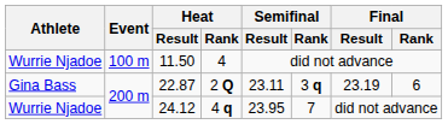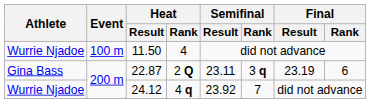 <table class="wikitable" style="font-size:90%; text-align:center">
 <tr>
 <th rowspan=2>Athlete</th>
 <th rowspan=2>Event</th>
 <th colspan=2>Heat</th>
 <th colspan=2>Semifinal</th>
 <th colspan=2>Final</th>
 </tr>
 <tr style="font-size:95%">
 <th>Result</th>
 <th>Rank</th>
 <th>Result</th>
 <th>Rank</th>
 <th>Result</th>
 <th>Rank</th>
 </tr>
 <tr>
 <td align=left><a href='#'>Wurrie Njadoe</a></td>
 <td align=left rowspan=1><a href='#'>100 m</a></td>
 <td>11.50</td>
 <td>4</td>
 <td colspan=4>did not advance</td>
 </tr>
 <tr>
 <td align=left><a href='#'>Gina Bass</a></td>
 <td align=left rowspan=2><a href='#'>200 m</a></td>
 <td>22.87</td>
 <td>2 <strong>Q</strong></td>
 <td>23.11</td>
 <td>3 <strong>q</strong></td>
 <td>23.19</td>
 <td>6</td>
 </tr>
 <tr>
 <td align=left><a href='#'>Wurrie Njadoe</a></td>
 <td>24.12</td>
 <td>4 <strong>q</strong></td>
-<td>23.95</td>
+<td>23.92</td>
 <td>7</td>
 <td colspan=2>did not advance</td>
 </tr>
 </table>
